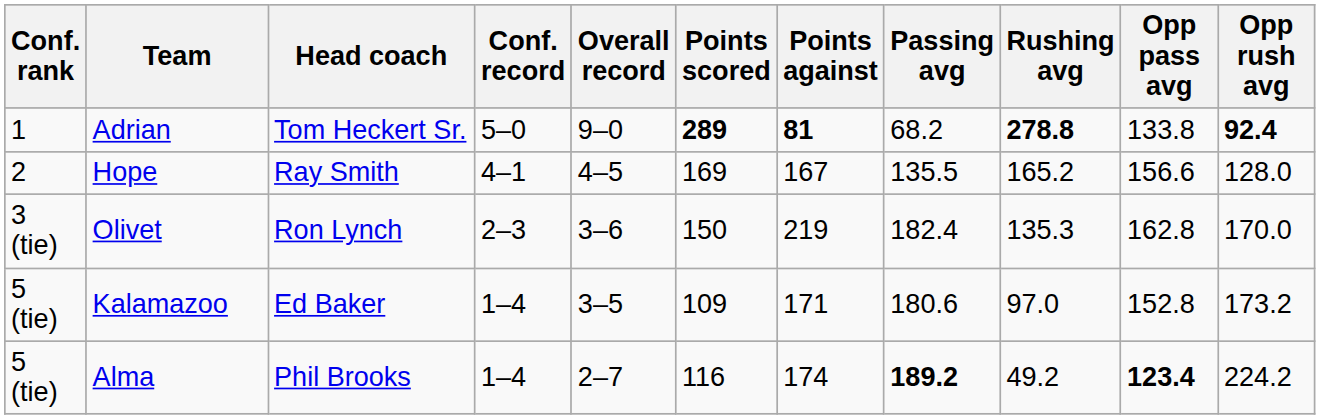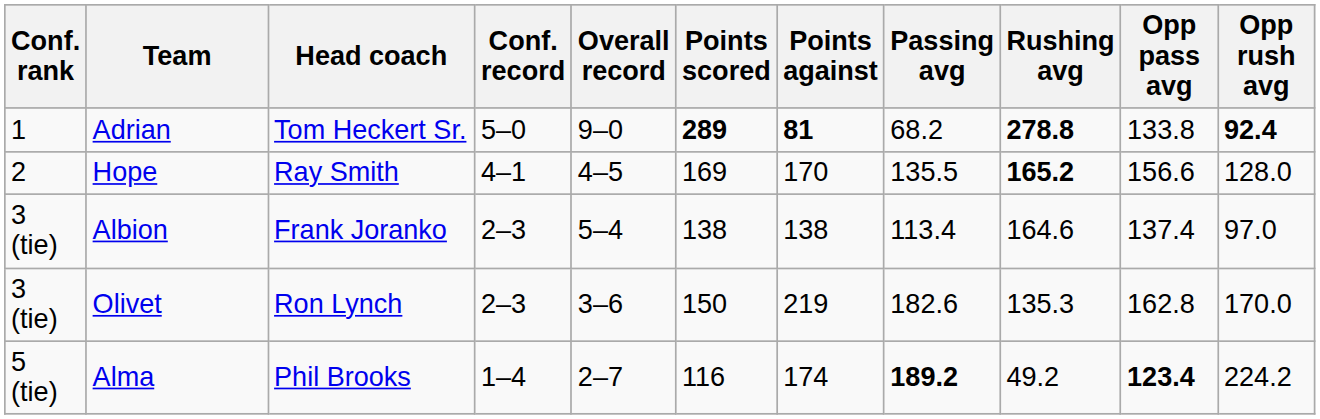 <table class="sortable wikitable".>
 <tr>
 <th width="25">Conf. rank</th>
 <th width="100">Team</th>
 <th width="115">Head coach</th>
 <th width="50">Conf. record</th>
 <th width="50">Overall record</th>
 <th width="50">Points scored</th>
 <th width="50">Points against</th>
 <th width="50">Passing avg</th>
 <th width="50">Rushing avg</th>
 <th width="50">Opp pass avg</th>
 <th width="50">Opp rush avg</th>
 </tr>
 <tr align="left" bgcolor="">
 <td>1</td>
 <td><a href='#'>Adrian</a></td>
 <td><a href='#'>Tom Heckert Sr.</a></td>
 <td>5–0</td>
 <td>9–0</td>
 <td><strong>289</strong></td>
 <td><strong>81</strong></td>
 <td>68.2</td>
 <td><strong>278.8</strong></td>
 <td>133.8</td>
 <td><strong>92.4</strong></td>
 </tr>
 <tr align="left" bgcolor="">
 <td>2</td>
 <td><a href='#'>Hope</a></td>
 <td><a href='#'>Ray Smith</a></td>
 <td>4–1</td>
 <td>4–5</td>
 <td>169</td>
-<td>167</td>
+<td>170</td>
 <td>135.5</td>
-<td>165.2</td>
+<td><strong>165.2</strong></td>
 <td>156.6</td>
 <td>128.0</td>
+</tr>
+<tr align="left" bgcolor="">
+<td>3 (tie)</td>
+<td><a href='#'>Albion</a></td>
+<td><a href='#'>Frank Joranko</a></td>
+<td>2–3</td>
+<td>5–4</td>
+<td>138</td>
+<td>138</td>
+<td>113.4</td>
+<td>164.6</td>
+<td>137.4</td>
+<td>97.0</td>
 </tr>
 <tr align="left" bgcolor="">
 <td>3 (tie)</td>
 <td><a href='#'>Olivet</a></td>
 <td><a href='#'>Ron Lynch</a></td>
 <td>2–3</td>
 <td>3–6</td>
 <td>150</td>
 <td>219</td>
-<td>182.4</td>
+<td>182.6</td>
 <td>135.3</td>
 <td>162.8</td>
 <td>170.0</td>
-</tr>
-<tr align="left" bgcolor="">
-<td>5 (tie)</td>
-<td><a href='#'>Kalamazoo</a></td>
-<td><a href='#'>Ed Baker</a></td>
-<td>1–4</td>
-<td>3–5</td>
-<td>109</td>
-<td>171</td>
-<td>180.6</td>
-<td>97.0</td>
-<td>152.8</td>
-<td>173.2</td>
 </tr>
 <tr align="left" bgcolor="">
 <td>5 (tie)</td>
 <td><a href='#'>Alma</a></td>
 <td><a href='#'>Phil Brooks</a></td>
 <td>1–4</td>
 <td>2–7</td>
 <td>116</td>
 <td>174</td>
 <td><strong>189.2</strong></td>
 <td>49.2</td>
 <td><strong>123.4</strong></td>
 <td>224.2</td>
 </tr>
 </table>
